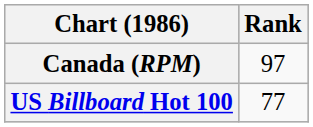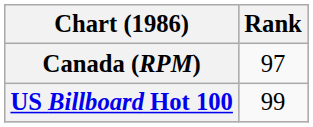 <table class="wikitable plainrowheaders sortable">
 <tr>
 <th>Chart (1986)</th>
 <th>Rank</th>
 </tr>
 <tr>
 <th scope="row">Canada (<em>RPM</em>)</th>
 <td style="text-align:center;">97</td>
 </tr>
 <tr>
 <th scope="row"><a href='#'>US <em>Billboard</em> Hot 100</a></th>
-<td style="text-align:center;">77</td>
+<td style="text-align:center;">99</td>
 </tr>
 </table>
